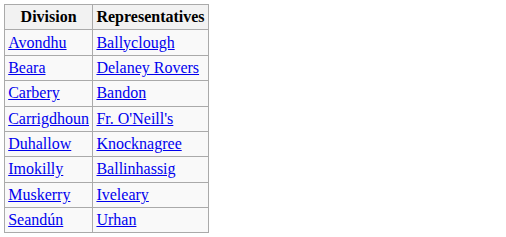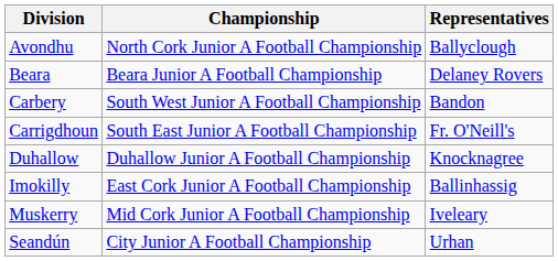 <table class="wikitable">
 <tr>
 <th>Division</th>
+<th>Championship</th>
 <th>Representatives</th>
 </tr>
 <tr>
 <td><a href='#'>Avondhu</a></td>
+<td><a href='#'>North Cork Junior A Football Championship</a></td>
 <td><a href='#'>Ballyclough</a></td>
 </tr>
 <tr>
 <td><a href='#'>Beara</a></td>
+<td><a href='#'>Beara Junior A Football Championship</a></td>
 <td><a href='#'>Delaney Rovers</a></td>
 </tr>
 <tr>
 <td><a href='#'>Carbery</a></td>
+<td><a href='#'>South West Junior A Football Championship</a></td>
 <td><a href='#'>Bandon</a></td>
 </tr>
 <tr>
 <td><a href='#'>Carrigdhoun</a></td>
+<td><a href='#'>South East Junior A Football Championship</a></td>
 <td><a href='#'>Fr. O'Neill's</a></td>
 </tr>
 <tr>
 <td><a href='#'>Duhallow</a></td>
+<td><a href='#'>Duhallow Junior A Football Championship</a></td>
 <td><a href='#'>Knocknagree</a></td>
 </tr>
 <tr>
 <td><a href='#'>Imokilly</a></td>
+<td><a href='#'>East Cork Junior A Football Championship</a></td>
 <td><a href='#'>Ballinhassig</a></td>
 </tr>
 <tr>
 <td><a href='#'>Muskerry</a></td>
+<td><a href='#'>Mid Cork Junior A Football Championship</a></td>
 <td><a href='#'>Iveleary</a></td>
 </tr>
 <tr>
 <td><a href='#'>Seandún</a></td>
+<td><a href='#'>City Junior A Football Championship</a></td>
 <td><a href='#'>Urhan</a></td>
 </tr>
 </table>
